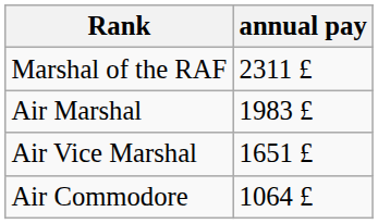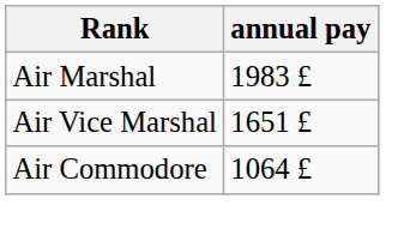 <table class="wikitable">
 <tr>
 <th>Rank</th>
 <th>annual pay</th>
-</tr>
-<tr>
-<td>Marshal of the RAF</td>
-<td>2311 £</td>
 </tr>
 <tr>
 <td>Air Marshal</td>
 <td>1983 £</td>
 </tr>
 <tr>
 <td>Air Vice Marshal</td>
 <td>1651 £</td>
 </tr>
 <tr>
 <td>Air Commodore</td>
 <td>1064 £</td>
 </tr>
 </table>
